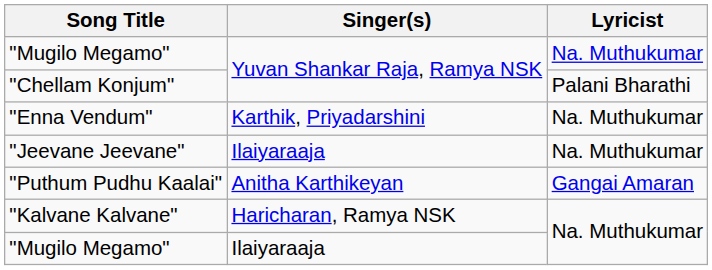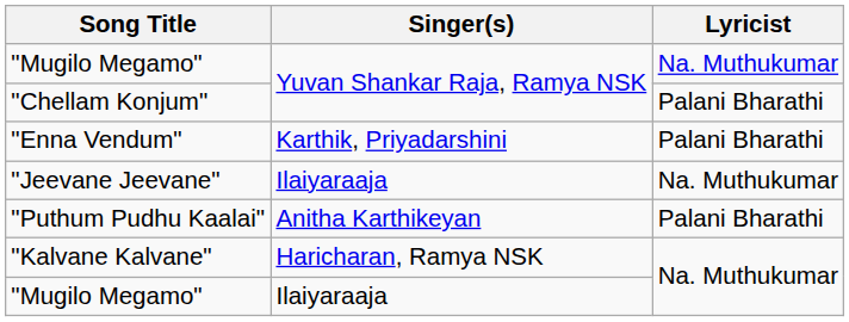 <table class="wikitable">
 <tr>
 <th>Song Title</th>
 <th>Singer(s)</th>
 <th>Lyricist</th>
 </tr>
 <tr>
 <td>"Mugilo Megamo"</td>
 <td rowspan=2><a href='#'>Yuvan Shankar Raja</a>, <a href='#'>Ramya NSK</a></td>
 <td><a href='#'>Na. Muthukumar</a></td>
 </tr>
 <tr>
 <td>"Chellam Konjum"</td>
 <td>Palani Bharathi</td>
 </tr>
 <tr>
 <td>"Enna Vendum"</td>
 <td><a href='#'>Karthik</a>, <a href='#'>Priyadarshini</a></td>
-<td>Na. Muthukumar</td>
+<td>Palani Bharathi</td>
 </tr>
 <tr>
 <td>"Jeevane Jeevane"</td>
 <td><a href='#'>Ilaiyaraaja</a></td>
 <td>Na. Muthukumar</td>
 </tr>
 <tr>
 <td>"Puthum Pudhu Kaalai"</td>
 <td><a href='#'>Anitha Karthikeyan</a></td>
-<td><a href='#'>Gangai Amaran</a></td>
+<td>Palani Bharathi</td>
 </tr>
 <tr>
 <td>"Kalvane Kalvane"</td>
 <td><a href='#'>Haricharan</a>, Ramya NSK</td>
 <td rowspan=2>Na. Muthukumar</td>
 </tr>
 <tr>
 <td>"Mugilo Megamo"</td>
 <td>Ilaiyaraaja</td>
 </tr>
 </table>
